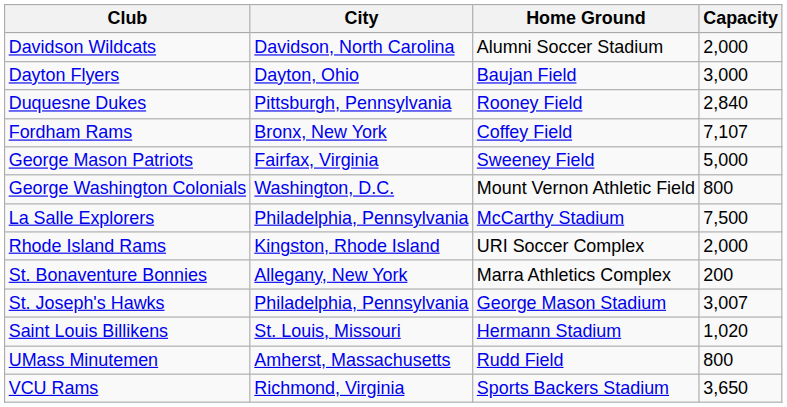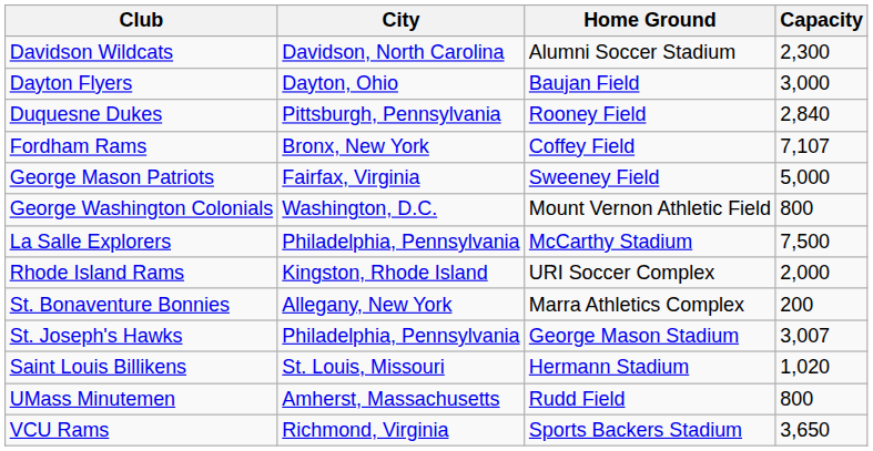 <table class="wikitable sortable">
 <tr>
 <th>Club</th>
 <th>City</th>
 <th>Home Ground</th>
 <th>Capacity</th>
 </tr>
 <tr>
 <td><a href='#'>Davidson Wildcats</a></td>
 <td><a href='#'>Davidson, North Carolina</a></td>
 <td>Alumni Soccer Stadium</td>
-<td>2,000</td>
+<td>2,300</td>
 </tr>
 <tr>
 <td><a href='#'>Dayton Flyers</a></td>
 <td><a href='#'>Dayton, Ohio</a></td>
 <td><a href='#'>Baujan Field</a></td>
 <td>3,000</td>
 </tr>
 <tr>
 <td><a href='#'>Duquesne Dukes</a></td>
 <td><a href='#'>Pittsburgh, Pennsylvania</a></td>
 <td><a href='#'>Rooney Field</a></td>
 <td>2,840</td>
 </tr>
 <tr>
 <td><a href='#'>Fordham Rams</a></td>
 <td><a href='#'>Bronx, New York</a></td>
 <td><a href='#'>Coffey Field</a></td>
 <td>7,107</td>
 </tr>
 <tr>
 <td><a href='#'>George Mason Patriots</a></td>
 <td><a href='#'>Fairfax, Virginia</a></td>
 <td><a href='#'>Sweeney Field</a></td>
 <td>5,000</td>
 </tr>
 <tr>
 <td><a href='#'>George Washington Colonials</a></td>
 <td><a href='#'>Washington, D.C.</a></td>
 <td>Mount Vernon Athletic Field</td>
 <td>800</td>
 </tr>
 <tr>
 <td><a href='#'>La Salle Explorers</a></td>
 <td><a href='#'>Philadelphia, Pennsylvania</a></td>
 <td><a href='#'>McCarthy Stadium</a></td>
 <td>7,500</td>
 </tr>
 <tr>
 <td><a href='#'>Rhode Island Rams</a></td>
 <td><a href='#'>Kingston, Rhode Island</a></td>
 <td>URI Soccer Complex</td>
 <td>2,000</td>
 </tr>
 <tr>
 <td><a href='#'>St. Bonaventure Bonnies</a></td>
 <td><a href='#'>Allegany, New York</a></td>
 <td>Marra Athletics Complex</td>
 <td>200</td>
 </tr>
 <tr>
 <td><a href='#'>St. Joseph's Hawks</a></td>
 <td><a href='#'>Philadelphia, Pennsylvania</a></td>
 <td><a href='#'>George Mason Stadium</a></td>
 <td>3,007</td>
 </tr>
 <tr>
 <td><a href='#'>Saint Louis Billikens</a></td>
 <td><a href='#'>St. Louis, Missouri</a></td>
 <td><a href='#'>Hermann Stadium</a></td>
 <td>1,020</td>
 </tr>
 <tr>
 <td><a href='#'>UMass Minutemen</a></td>
 <td><a href='#'>Amherst, Massachusetts</a></td>
 <td><a href='#'>Rudd Field</a></td>
 <td>800</td>
 </tr>
 <tr>
 <td><a href='#'>VCU Rams</a></td>
 <td><a href='#'>Richmond, Virginia</a></td>
 <td><a href='#'>Sports Backers Stadium</a></td>
 <td>3,650</td>
 </tr>
 </table>
